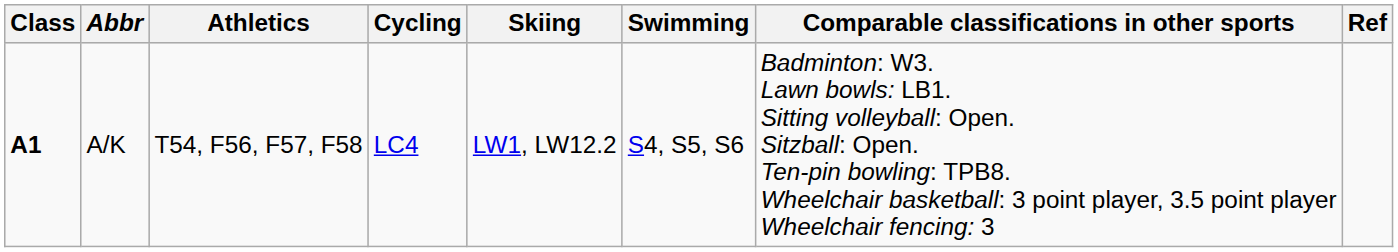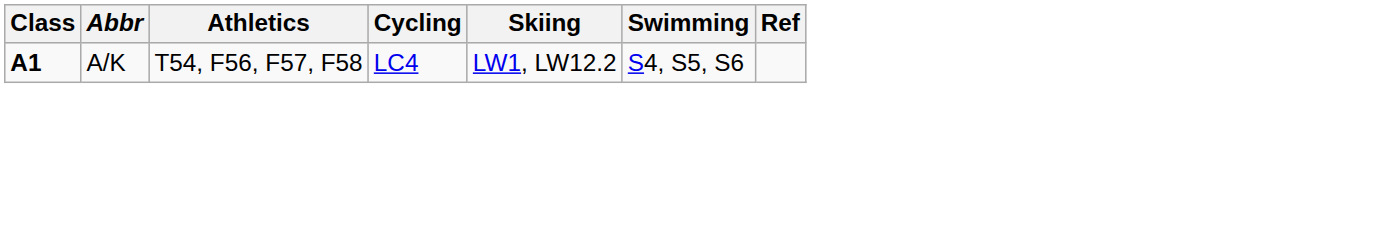 <table class="wikitable sortable">
 <tr>
 <th>Class</th>
 <th><em>Abbr</em></th>
 <th>Athletics</th>
 <th>Cycling</th>
 <th>Skiing</th>
 <th>Swimming</th>
-<th>Comparable classifications in other sports</th>
 <th>Ref</th>
 </tr>
 <tr>
 <td><strong>A1</strong></td>
 <td>A/K</td>
 <td>T54, F56, F57, F58</td>
 <td><a href='#'>LC4</a></td>
 <td><a href='#'>LW1</a>, LW12.2</td>
 <td><a href='#'>S</a>4, S5, S6</td>
-<td><em>Badminton</em>: W3.<br><em>Lawn bowls:</em> LB1.<br><em>Sitting volleyball</em>: Open.<br><em>Sitzball</em>: Open.<br><em>Ten-pin bowling</em>: TPB8.<br><em>Wheelchair basketball</em>: 3 point player, 3.5 point player<br><em>Wheelchair fencing:</em> 3</td>
 <td></td>
 </tr>
 </table>
